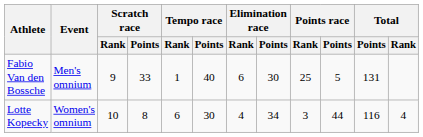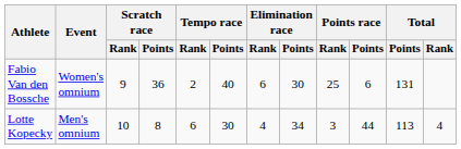 <table class=wikitable style=font-size:90%;text-align:center;width:50%>
 <tr>
 <th rowspan=2>Athlete</th>
 <th rowspan=2>Event</th>
 <th colspan=2>Scratch race</th>
 <th colspan=2>Tempo race</th>
 <th colspan=2>Elimination race</th>
 <th colspan=2>Points race</th>
 <th colspan=2>Total</th>
 </tr>
 <tr style=font-size:95%>
 <th>Rank</th>
 <th>Points</th>
 <th>Rank</th>
 <th>Points</th>
 <th>Rank</th>
 <th>Points</th>
 <th>Rank</th>
 <th>Points</th>
 <th>Points</th>
 <th>Rank</th>
 </tr>
 <tr>
 <td align=left><a href='#'>Fabio Van den Bossche</a></td>
-<td align="left"><a href='#'>Men's omnium</a></td>
+<td align="left"><a href='#'>Women's omnium</a></td>
 <td>9</td>
-<td>33</td>
-<td>1</td>
+<td>36</td>
+<td>2</td>
 <td>40</td>
 <td>6</td>
 <td>30</td>
 <td>25</td>
-<td>5</td>
+<td>6</td>
 <td>131</td>
 <td></td>
 </tr>
 <tr>
 <td align="left"><a href='#'>Lotte Kopecky</a></td>
-<td align="left"><a href='#'>Women's omnium</a></td>
+<td align="left"><a href='#'>Men's omnium</a></td>
 <td>10</td>
 <td>8</td>
 <td>6</td>
 <td>30</td>
 <td>4</td>
 <td>34</td>
 <td>3</td>
 <td>44</td>
-<td>116</td>
+<td>113</td>
 <td>4</td>
 </tr>
 </table>
